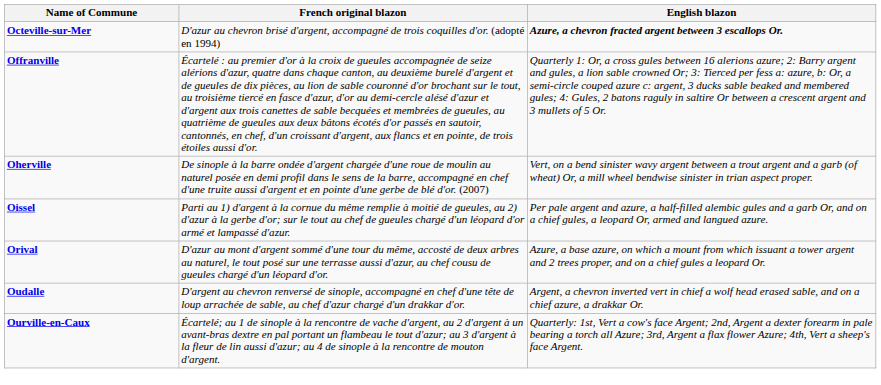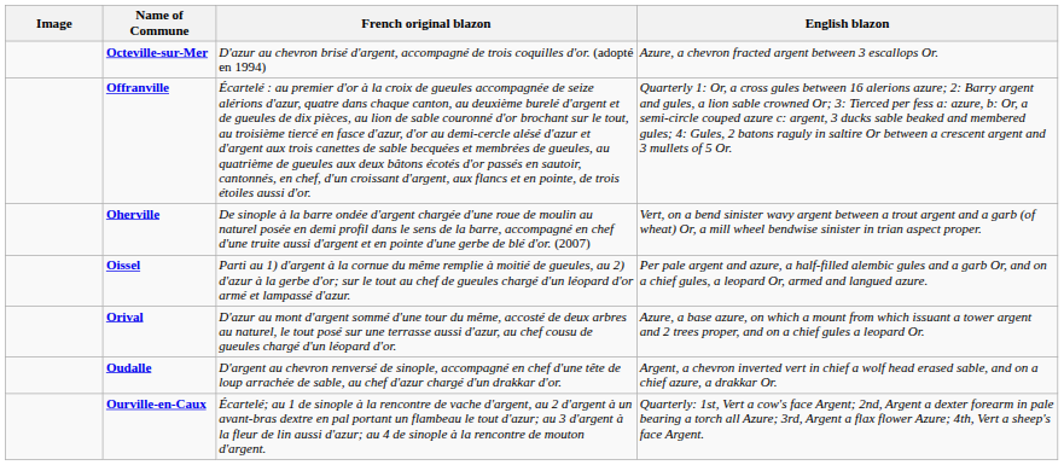 <table class="wikitable" width="100%">
 <tr>
+<th width="110">Image</th>
 <th>Name of Commune</th>
 <th width="40%">French original blazon</th>
 <th width="40%">English blazon</th>
 </tr>
 <tr valign=top>
+<td align=center></td>
 <td><strong><a href='#'>Octeville-sur-Mer</a></strong></td>
 <td><em>D'azur au chevron brisé d'argent, accompagné de trois coquilles d'or.</em>  (adopté en 1994)</td>
-<td><strong><em>Azure, a chevron fracted argent between 3 escallops Or.</em></strong></td>
+<td><em>Azure, a chevron fracted argent between 3 escallops Or.</em></td>
 </tr>
 <tr valign=top>
+<td align=center></td>
 <td><strong><a href='#'>Offranville</a></strong></td>
 <td><em>Écartelé : au premier d'or à la croix de gueules accompagnée de seize alérions d'azur, quatre dans chaque canton, au deuxième burelé d'argent et de gueules de dix pièces, au lion de sable couronné d'or brochant sur le tout, au troisième tiercé en fasce d'azur, d'or au demi-cercle alésé d'azur et d'argent aux trois canettes de sable becquées et membrées de gueules, au quatrième de gueules aux deux bâtons écotés d'or passés en sautoir, cantonnés, en chef, d'un croissant d'argent, aux flancs et en pointe, de trois étoiles aussi d'or.</em></td>
 <td><em>Quarterly 1: Or, a cross gules between 16 alerions azure; 2: Barry argent and gules, a lion sable crowned Or; 3: Tierced per fess a: azure, b: Or, a semi-circle couped azure c: argent, 3 ducks sable beaked and membered gules; 4: Gules, 2 batons raguly in saltire Or between a crescent argent and 3 mullets of 5 Or.</em></td>
 </tr>
 <tr valign=top>
+<td align=center></td>
 <td><strong><a href='#'>Oherville</a></strong></td>
 <td><em>De sinople à la barre ondée d'argent chargée d'une roue de moulin au naturel posée en demi profil dans le sens de la barre, accompagné en chef d'une truite aussi d'argent et en pointe d'une gerbe de blé d'or.</em> (2007)</td>
 <td><em>Vert, on a bend sinister wavy argent between a trout argent and a garb (of wheat) Or, a mill wheel bendwise sinister in trian aspect proper.</em></td>
 </tr>
 <tr valign=top>
+<td align=center></td>
 <td><strong><a href='#'>Oissel</a></strong></td>
 <td><em>Parti au 1) d'argent à la cornue du même remplie à moitié de gueules, au 2) d'azur à la gerbe d'or; sur le tout au chef de gueules chargé d'un léopard d'or armé et lampassé d'azur.</em></td>
 <td><em>Per pale argent and azure, a half-filled alembic gules and a garb Or, and on a chief gules, a leopard Or, armed and langued azure.</em></td>
 </tr>
 <tr valign=top>
+<td align=center></td>
 <td><strong><a href='#'>Orival</a></strong></td>
 <td><em>D'azur au mont d'argent sommé d'une tour du même, accosté de deux arbres au naturel, le tout posé sur une terrasse aussi d'azur, au chef cousu de gueules chargé d'un léopard d'or.</em></td>
 <td><em>Azure, a base azure, on which a mount from which issuant a tower argent and 2 trees proper, and on a chief gules a leopard Or.</em></td>
 </tr>
 <tr valign=top>
+<td align=center></td>
 <td><strong><a href='#'>Oudalle</a></strong></td>
 <td><em>D'argent au chevron renversé de sinople, accompagné en chef d'une tête de loup arrachée de sable, au chef d'azur chargé d'un drakkar d'or.</em></td>
 <td><em>Argent, a chevron inverted vert in chief a wolf head erased sable, and on a chief azure, a drakkar Or.</em></td>
 </tr>
 <tr valign=top>
+<td align=center></td>
 <td><strong><a href='#'>Ourville-en-Caux</a></strong></td>
 <td><em>Écartelé; au 1 de sinople à la rencontre de vache d'argent, au 2 d'argent à un avant-bras dextre en pal portant un flambeau le tout d'azur; au 3 d'argent à la fleur de lin aussi d'azur; au 4 de sinople à la rencontre de mouton d'argent.</em></td>
 <td><em>Quarterly: 1st, Vert a cow's face Argent; 2nd, Argent a dexter forearm in pale bearing a torch all Azure; 3rd, Argent a flax flower Azure; 4th, Vert a sheep's face Argent.</em></td>
 </tr>
 </table>
